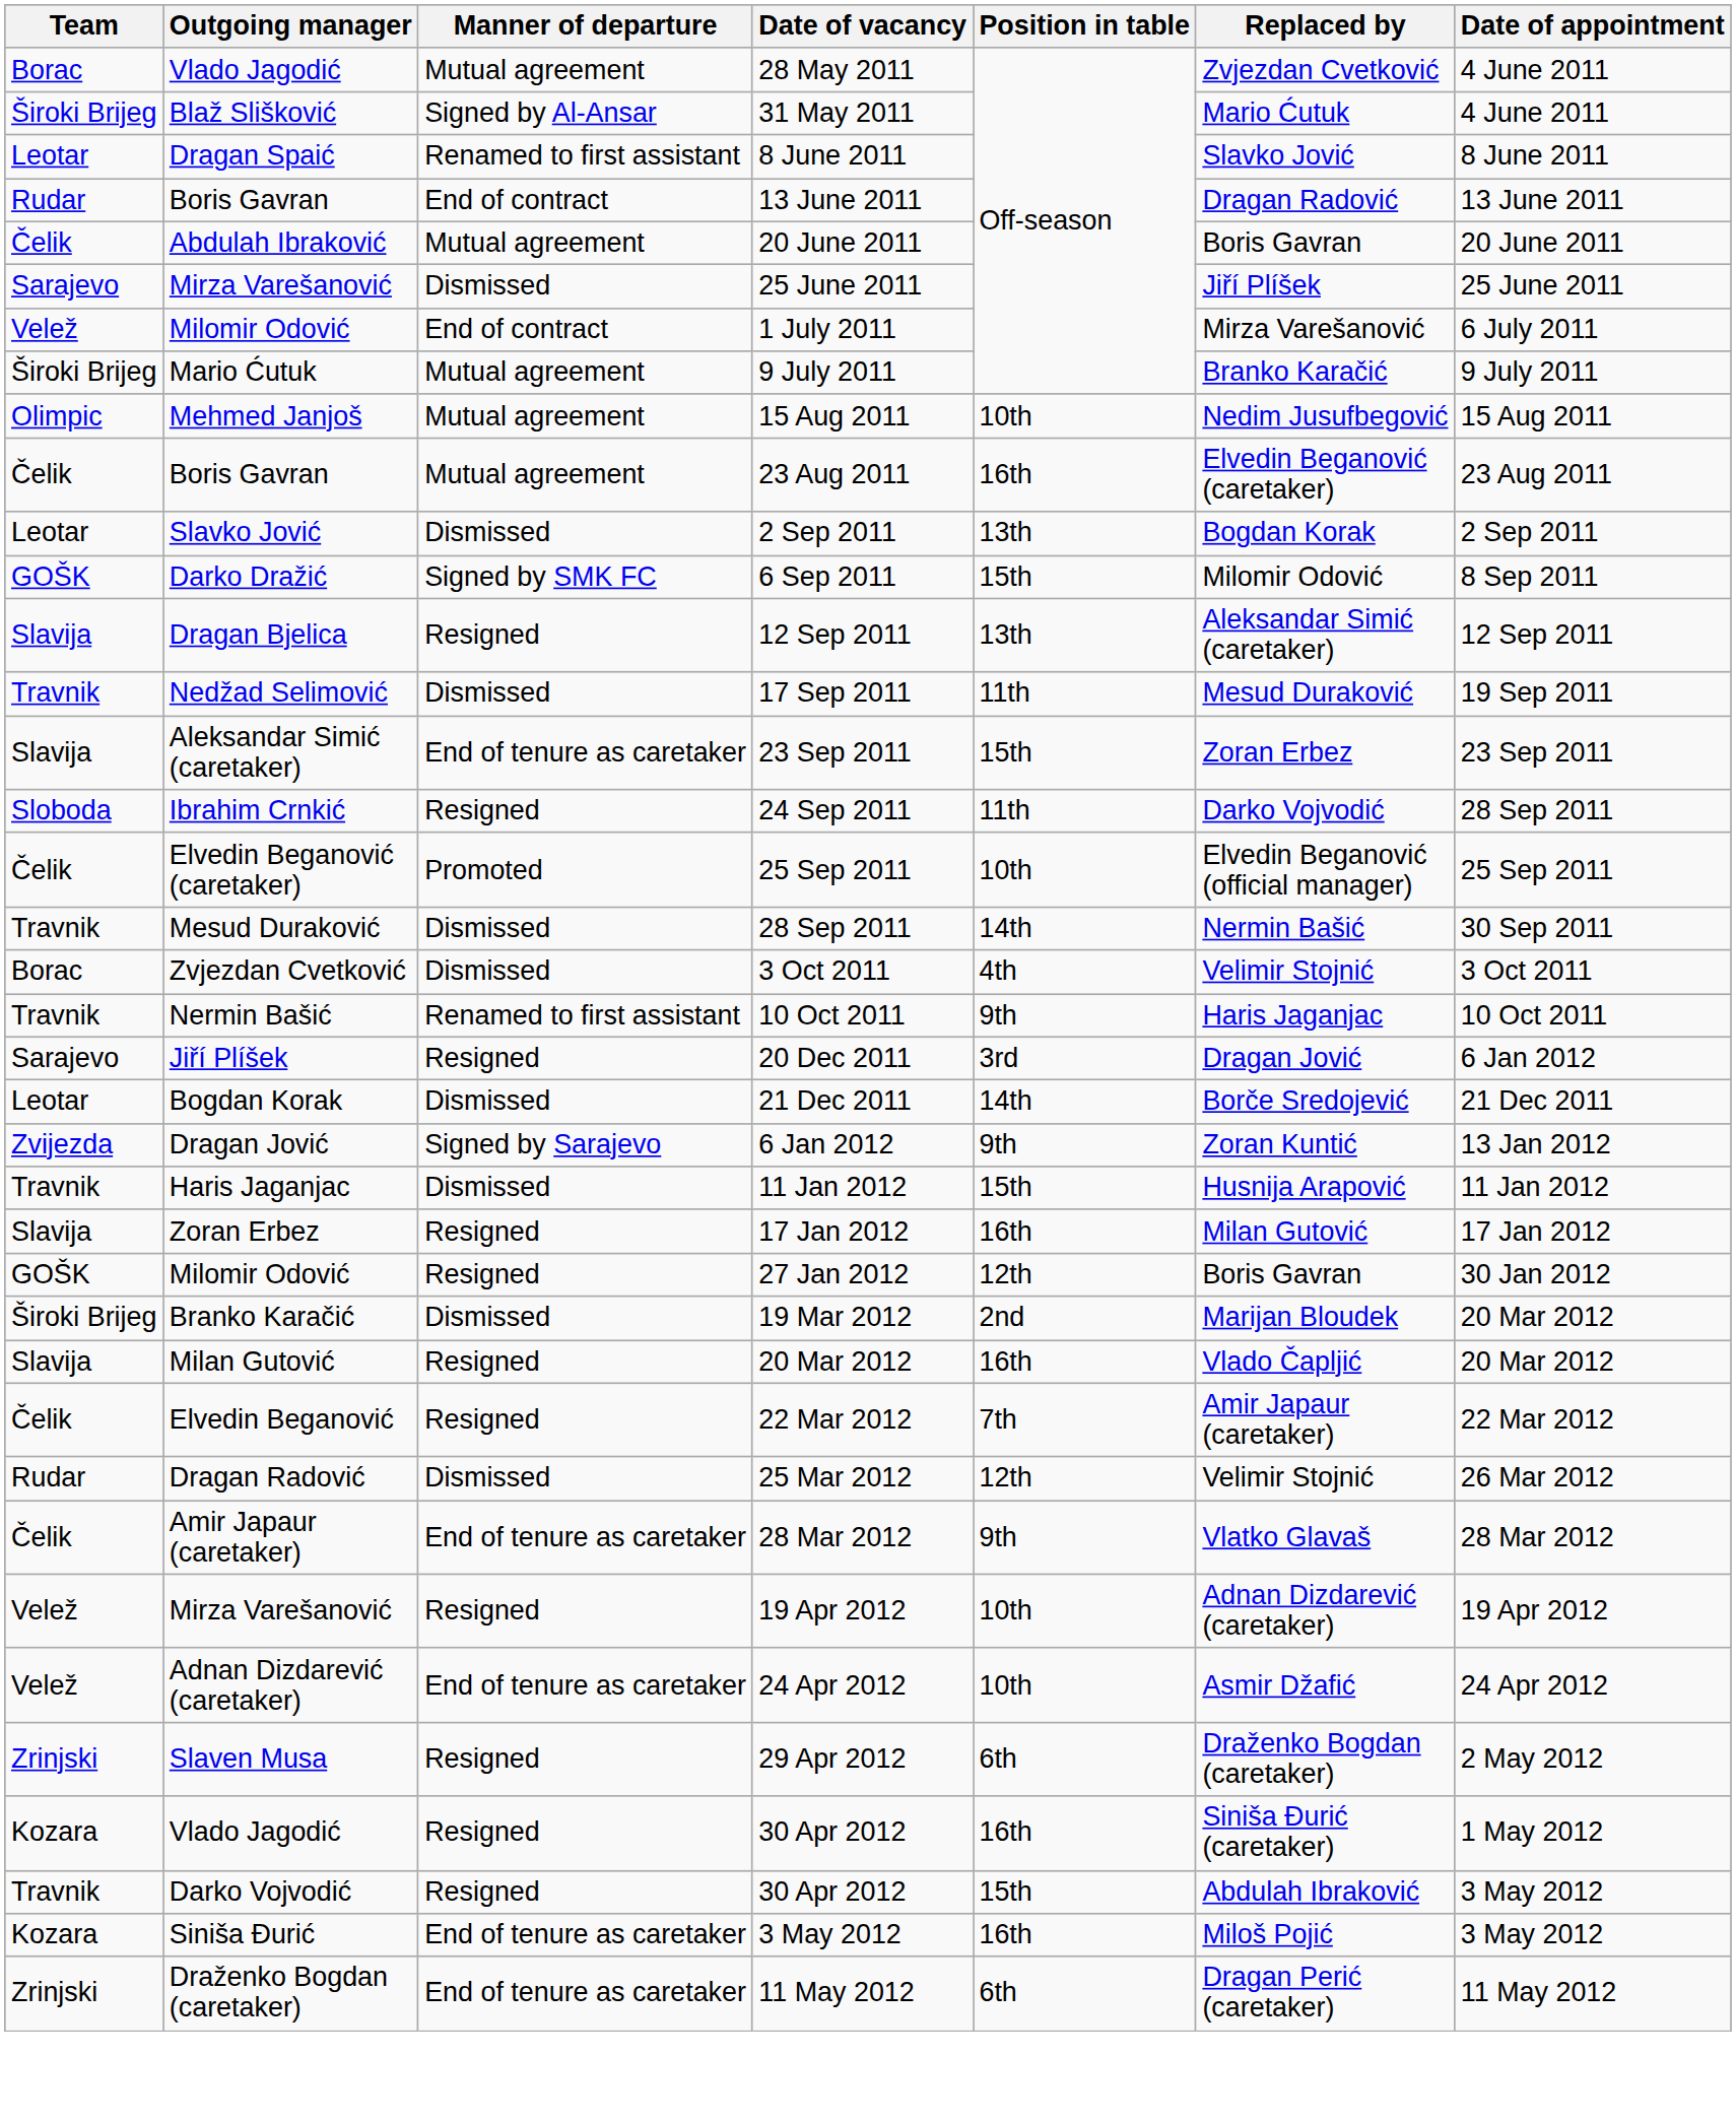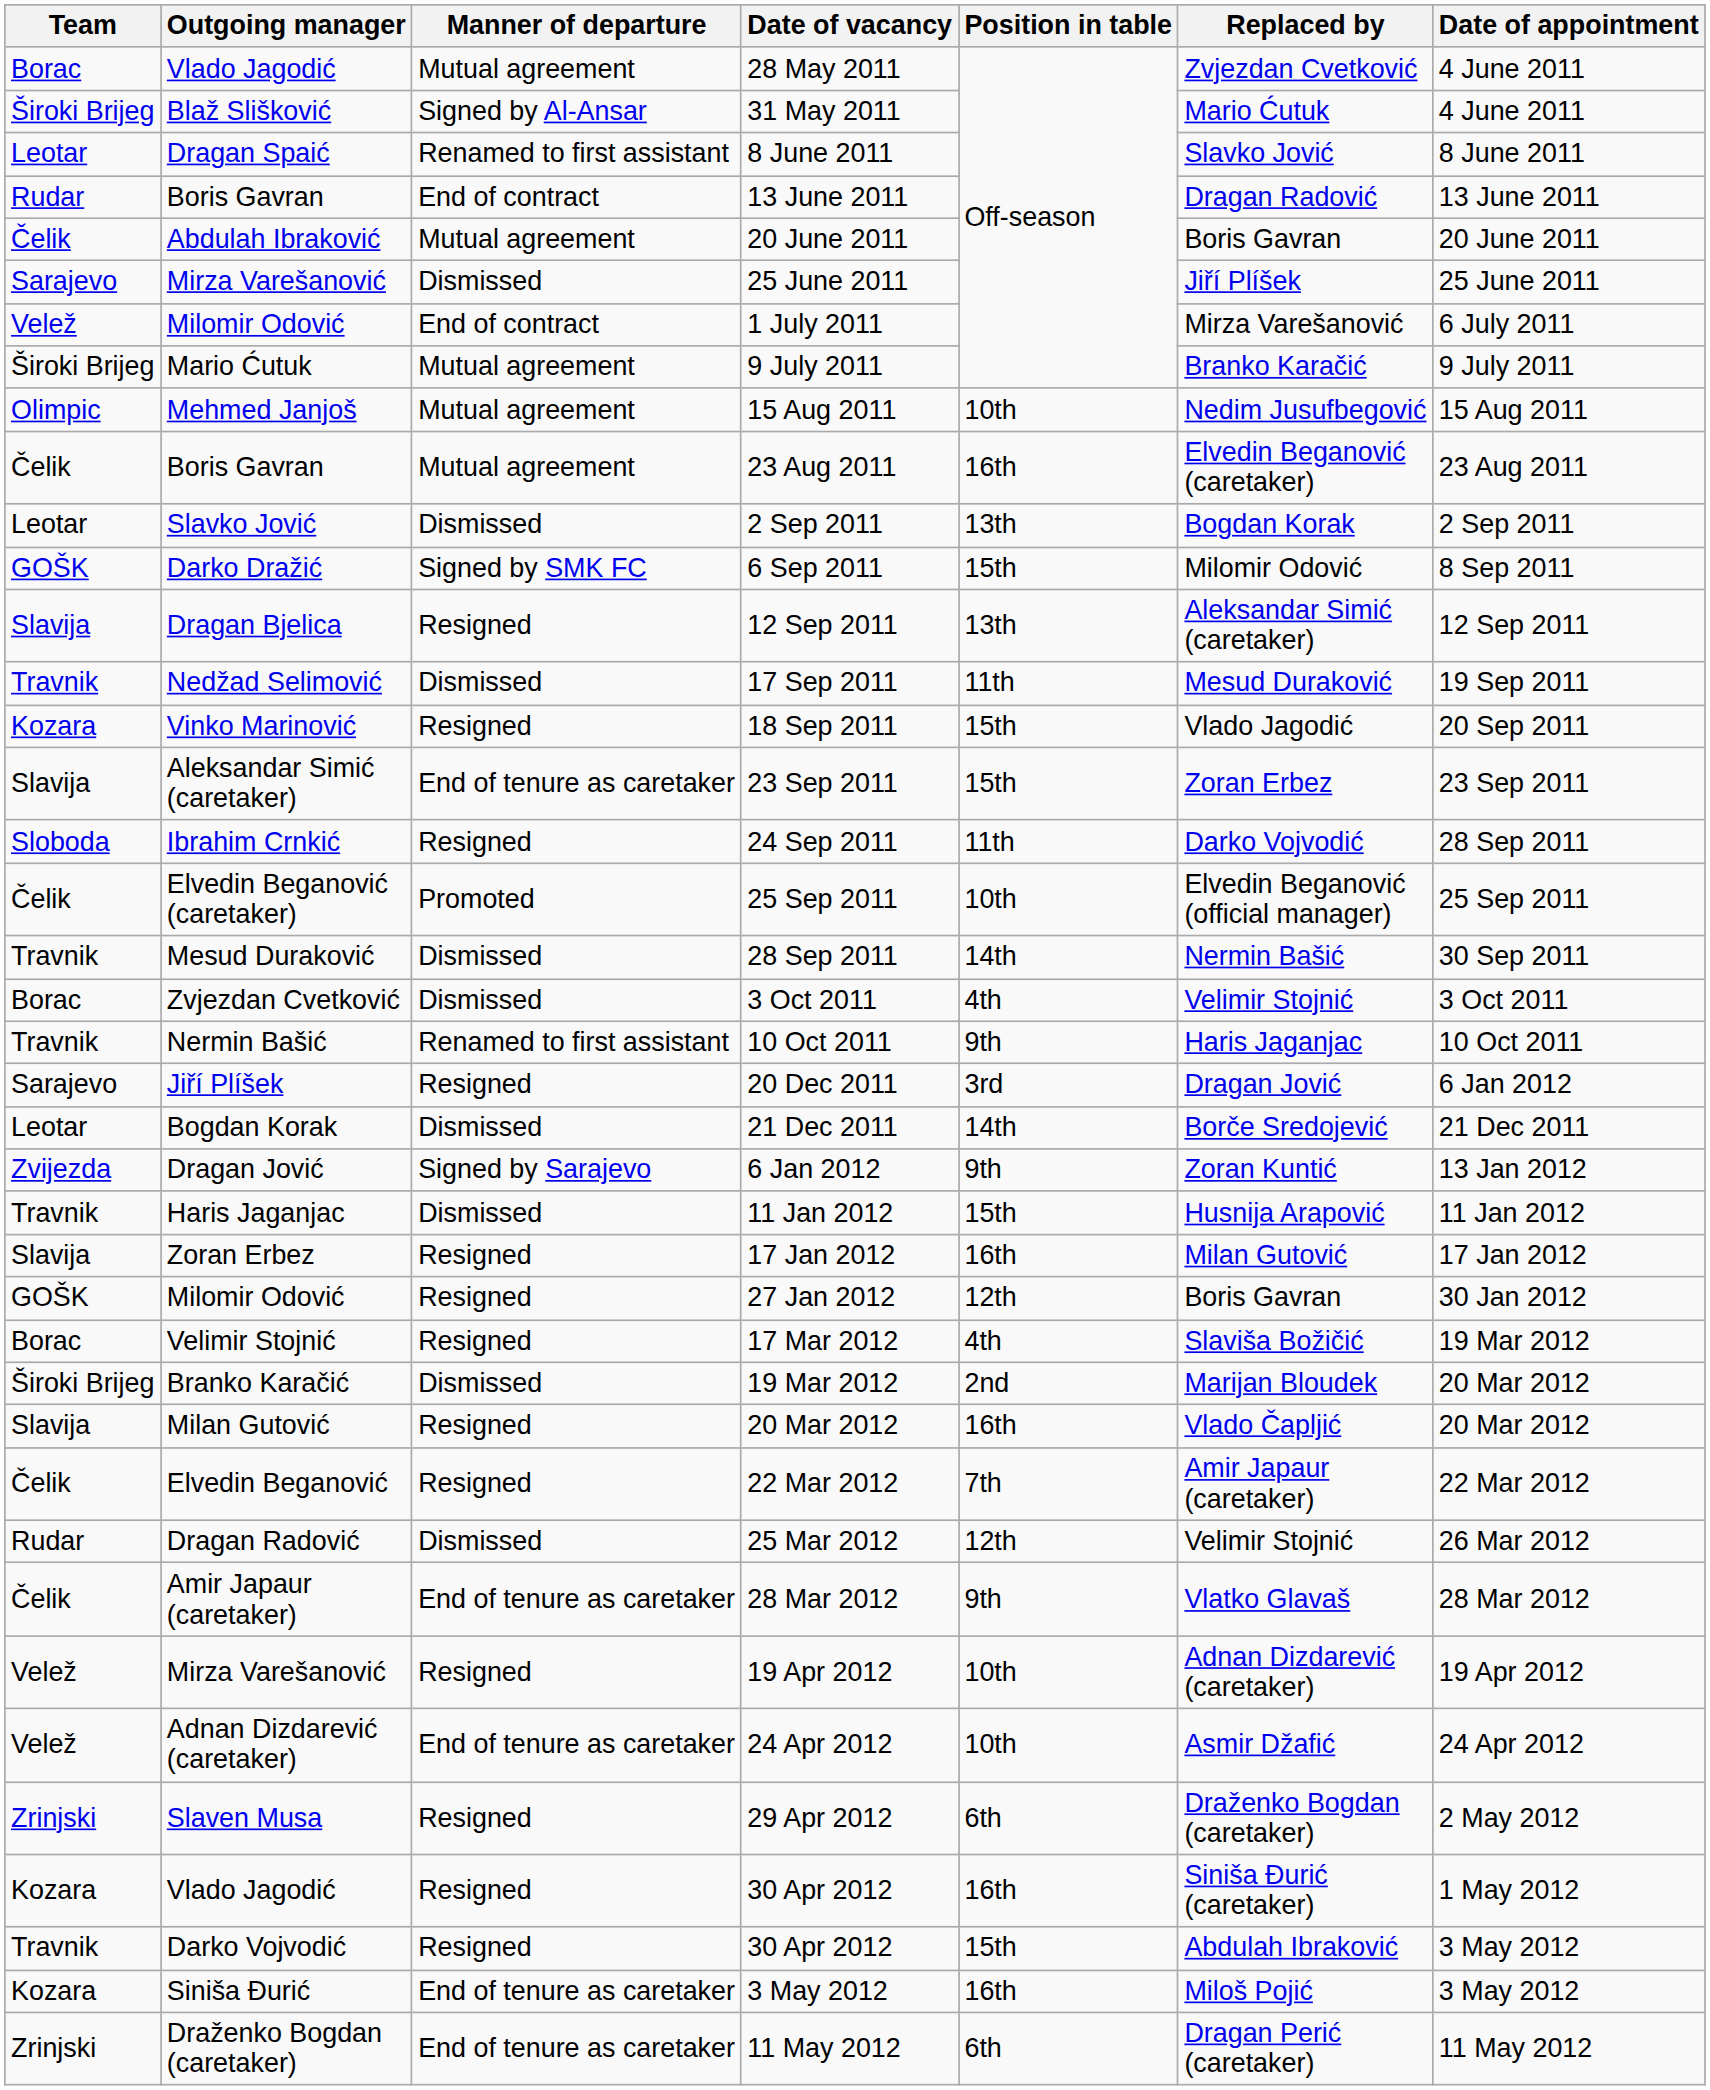 <table class="wikitable">
 <tr>
 <th>Team</th>
 <th>Outgoing manager</th>
 <th>Manner of departure</th>
 <th>Date of vacancy</th>
 <th>Position in table</th>
 <th>Replaced by</th>
 <th>Date of appointment<br></th>
 </tr>
 <tr>
 <td><a href='#'>Borac</a></td>
 <td> <a href='#'>Vlado Jagodić</a></td>
 <td>Mutual agreement</td>
 <td>28 May 2011</td>
 <td rowspan=8>Off-season</td>
 <td> <a href='#'>Zvjezdan Cvetković</a></td>
 <td>4 June 2011</td>
 </tr>
 <tr>
 <td><a href='#'>Široki Brijeg</a></td>
 <td> <a href='#'>Blaž Slišković</a></td>
 <td>Signed by <a href='#'>Al-Ansar</a></td>
 <td>31 May 2011</td>
 <td> <a href='#'>Mario Ćutuk</a></td>
 <td>4 June 2011</td>
 </tr>
 <tr>
 <td><a href='#'>Leotar</a></td>
 <td> <a href='#'>Dragan Spaić</a></td>
 <td>Renamed to first assistant</td>
 <td>8 June 2011</td>
 <td> <a href='#'>Slavko Jović</a></td>
 <td>8 June 2011</td>
 </tr>
 <tr>
 <td><a href='#'>Rudar</a></td>
 <td> Boris Gavran</td>
 <td>End of contract</td>
 <td>13 June 2011</td>
 <td> <a href='#'>Dragan Radović</a></td>
 <td>13 June 2011</td>
 </tr>
 <tr>
 <td><a href='#'>Čelik</a></td>
 <td> <a href='#'>Abdulah Ibraković</a></td>
 <td>Mutual agreement</td>
 <td>20 June 2011</td>
 <td> Boris Gavran</td>
 <td>20 June 2011</td>
 </tr>
 <tr>
 <td><a href='#'>Sarajevo</a></td>
 <td> <a href='#'>Mirza Varešanović</a></td>
 <td>Dismissed</td>
 <td>25 June 2011</td>
 <td> <a href='#'>Jiří Plíšek</a></td>
 <td>25 June 2011</td>
 </tr>
 <tr>
 <td><a href='#'>Velež</a></td>
 <td> <a href='#'>Milomir Odović</a></td>
 <td>End of contract</td>
 <td>1 July 2011</td>
 <td> Mirza Varešanović</td>
 <td>6 July 2011</td>
 </tr>
 <tr>
 <td>Široki Brijeg</td>
 <td> Mario Ćutuk</td>
 <td>Mutual agreement</td>
 <td>9 July 2011</td>
 <td> <a href='#'>Branko Karačić</a></td>
 <td>9 July 2011</td>
 </tr>
 <tr>
 <td><a href='#'>Olimpic</a></td>
 <td> <a href='#'>Mehmed Janjoš</a></td>
 <td>Mutual agreement</td>
 <td>15 Aug 2011</td>
 <td>10th</td>
 <td> <a href='#'>Nedim Jusufbegović</a></td>
 <td>15 Aug 2011</td>
 </tr>
 <tr>
 <td>Čelik</td>
 <td> Boris Gavran</td>
 <td>Mutual agreement</td>
 <td>23 Aug 2011</td>
 <td>16th</td>
 <td> <a href='#'>Elvedin Beganović</a><br>(caretaker)</td>
 <td>23 Aug 2011</td>
 </tr>
 <tr>
 <td>Leotar</td>
 <td> <a href='#'>Slavko Jović</a></td>
 <td>Dismissed</td>
 <td>2 Sep 2011</td>
 <td>13th</td>
 <td> <a href='#'>Bogdan Korak</a></td>
 <td>2 Sep 2011</td>
 </tr>
 <tr>
 <td><a href='#'>GOŠK</a></td>
 <td> <a href='#'>Darko Dražić</a></td>
 <td>Signed by <a href='#'>SMK FC</a></td>
 <td>6 Sep 2011</td>
 <td>15th</td>
 <td> Milomir Odović</td>
 <td>8 Sep 2011</td>
 </tr>
 <tr>
 <td><a href='#'>Slavija</a></td>
 <td> <a href='#'>Dragan Bjelica</a></td>
 <td>Resigned</td>
 <td>12 Sep 2011</td>
 <td>13th</td>
 <td> <a href='#'>Aleksandar Simić</a><br>(caretaker)</td>
 <td>12 Sep 2011</td>
 </tr>
 <tr>
 <td><a href='#'>Travnik</a></td>
 <td> <a href='#'>Nedžad Selimović</a></td>
 <td>Dismissed</td>
 <td>17 Sep 2011</td>
 <td>11th</td>
 <td> <a href='#'>Mesud Duraković</a></td>
 <td>19 Sep 2011</td>
 </tr>
 <tr>
+<td><a href='#'>Kozara</a></td>
+<td> <a href='#'>Vinko Marinović</a></td>
+<td>Resigned</td>
+<td>18 Sep 2011</td>
+<td>15th</td>
+<td> Vlado Jagodić</td>
+<td>20 Sep 2011</td>
+</tr>
+<tr>
 <td>Slavija</td>
 <td> Aleksandar Simić<br>(caretaker)</td>
 <td>End of tenure as caretaker</td>
 <td>23 Sep 2011</td>
 <td>15th</td>
 <td> <a href='#'>Zoran Erbez</a></td>
 <td>23 Sep 2011</td>
 </tr>
 <tr>
 <td><a href='#'>Sloboda</a></td>
 <td> <a href='#'>Ibrahim Crnkić</a></td>
 <td>Resigned</td>
 <td>24 Sep 2011</td>
 <td>11th</td>
 <td> <a href='#'>Darko Vojvodić</a></td>
 <td>28 Sep 2011</td>
 </tr>
 <tr>
 <td>Čelik</td>
 <td> Elvedin Beganović<br>(caretaker)</td>
 <td>Promoted</td>
 <td>25 Sep 2011</td>
 <td>10th</td>
 <td> Elvedin Beganović<br>(official manager)</td>
 <td>25 Sep 2011</td>
 </tr>
 <tr>
 <td>Travnik</td>
 <td> Mesud Duraković</td>
 <td>Dismissed</td>
 <td>28 Sep 2011</td>
 <td>14th</td>
 <td> <a href='#'>Nermin Bašić</a></td>
 <td>30 Sep 2011</td>
 </tr>
 <tr>
 <td>Borac</td>
 <td> Zvjezdan Cvetković</td>
 <td>Dismissed</td>
 <td>3 Oct 2011</td>
 <td>4th</td>
 <td> <a href='#'>Velimir Stojnić</a></td>
 <td>3 Oct 2011</td>
 </tr>
 <tr>
 <td>Travnik</td>
 <td> Nermin Bašić</td>
 <td>Renamed to first assistant</td>
 <td>10 Oct 2011</td>
 <td>9th</td>
 <td> <a href='#'>Haris Jaganjac</a></td>
 <td>10 Oct 2011</td>
 </tr>
 <tr>
 <td>Sarajevo</td>
 <td> <a href='#'>Jiří Plíšek</a></td>
 <td>Resigned</td>
 <td>20 Dec 2011</td>
 <td>3rd</td>
 <td> <a href='#'>Dragan Jović</a></td>
 <td>6 Jan 2012</td>
 </tr>
 <tr>
 <td>Leotar</td>
 <td> Bogdan Korak</td>
 <td>Dismissed</td>
 <td>21 Dec 2011</td>
 <td>14th</td>
 <td> <a href='#'>Borče Sredojević</a></td>
 <td>21 Dec 2011</td>
 </tr>
 <tr>
 <td><a href='#'>Zvijezda</a></td>
 <td> Dragan Jović</td>
 <td>Signed by <a href='#'>Sarajevo</a></td>
 <td>6 Jan 2012</td>
 <td>9th</td>
 <td> <a href='#'>Zoran Kuntić</a></td>
 <td>13 Jan 2012</td>
 </tr>
 <tr>
 <td NK Travnik>Travnik</td>
 <td> Haris Jaganjac</td>
 <td>Dismissed</td>
 <td>11 Jan 2012</td>
 <td>15th</td>
 <td> <a href='#'>Husnija Arapović</a></td>
 <td>11 Jan 2012</td>
 </tr>
 <tr>
 <td>Slavija</td>
 <td> Zoran Erbez</td>
 <td>Resigned</td>
 <td>17 Jan 2012</td>
 <td>16th</td>
 <td> <a href='#'>Milan Gutović</a></td>
 <td>17 Jan 2012</td>
 </tr>
 <tr>
 <td>GOŠK</td>
 <td> Milomir Odović</td>
 <td>Resigned</td>
 <td>27 Jan 2012</td>
 <td>12th</td>
 <td> Boris Gavran</td>
 <td>30 Jan 2012</td>
+</tr>
+<tr>
+<td>Borac</td>
+<td> Velimir Stojnić</td>
+<td>Resigned</td>
+<td>17 Mar 2012</td>
+<td>4th</td>
+<td> <a href='#'>Slaviša Božičić</a></td>
+<td>19 Mar 2012</td>
 </tr>
 <tr>
 <td>Široki Brijeg</td>
 <td> Branko Karačić</td>
 <td>Dismissed</td>
 <td>19 Mar 2012</td>
 <td>2nd</td>
 <td> <a href='#'>Marijan Bloudek</a></td>
 <td>20 Mar 2012</td>
 </tr>
 <tr>
 <td>Slavija</td>
 <td> Milan Gutović</td>
 <td>Resigned</td>
 <td>20 Mar 2012</td>
 <td>16th</td>
 <td> <a href='#'>Vlado Čapljić</a></td>
 <td>20 Mar 2012</td>
 </tr>
 <tr>
 <td>Čelik</td>
 <td> Elvedin Beganović</td>
 <td>Resigned</td>
 <td>22 Mar 2012</td>
 <td>7th</td>
 <td> <a href='#'>Amir Japaur</a><br>(caretaker)</td>
 <td>22 Mar 2012</td>
 </tr>
 <tr>
 <td>Rudar</td>
 <td> Dragan Radović</td>
 <td>Dismissed</td>
 <td>25 Mar 2012</td>
 <td>12th</td>
 <td> Velimir Stojnić</td>
 <td>26 Mar 2012</td>
 </tr>
 <tr>
 <td>Čelik</td>
 <td> Amir Japaur<br>(caretaker)</td>
 <td>End of tenure as caretaker</td>
 <td>28 Mar 2012</td>
 <td>9th</td>
 <td> <a href='#'>Vlatko Glavaš</a></td>
 <td>28 Mar 2012</td>
 </tr>
 <tr>
 <td>Velež</td>
 <td> Mirza Varešanović</td>
 <td>Resigned</td>
 <td>19 Apr 2012</td>
 <td>10th</td>
 <td> <a href='#'>Adnan Dizdarević</a><br>(caretaker)</td>
 <td>19 Apr 2012</td>
 </tr>
 <tr>
 <td>Velež</td>
 <td> Adnan Dizdarević<br>(caretaker)</td>
 <td>End of tenure as caretaker</td>
 <td>24 Apr 2012</td>
 <td>10th</td>
 <td> <a href='#'>Asmir Džafić</a></td>
 <td>24 Apr 2012</td>
 </tr>
 <tr>
 <td><a href='#'>Zrinjski</a></td>
 <td> <a href='#'>Slaven Musa</a></td>
 <td>Resigned</td>
 <td>29 Apr 2012</td>
 <td>6th</td>
 <td> <a href='#'>Draženko Bogdan</a><br>(caretaker)</td>
 <td>2 May 2012</td>
 </tr>
 <tr>
 <td>Kozara</td>
 <td> Vlado Jagodić</td>
 <td>Resigned</td>
 <td>30 Apr 2012</td>
 <td>16th</td>
 <td> <a href='#'>Siniša Đurić</a><br>(caretaker)</td>
 <td>1 May 2012</td>
 </tr>
 <tr>
 <td>Travnik</td>
 <td> Darko Vojvodić</td>
 <td>Resigned</td>
 <td>30 Apr 2012</td>
 <td>15th</td>
 <td> <a href='#'>Abdulah Ibraković</a></td>
 <td>3 May 2012</td>
 </tr>
 <tr>
 <td>Kozara</td>
 <td> Siniša Đurić</td>
 <td>End of tenure as caretaker</td>
 <td>3 May 2012</td>
 <td>16th</td>
 <td> <a href='#'>Miloš Pojić</a></td>
 <td>3 May 2012</td>
 </tr>
 <tr>
 <td>Zrinjski</td>
 <td> Draženko Bogdan<br>(caretaker)</td>
 <td>End of tenure as caretaker</td>
 <td>11 May 2012</td>
 <td>6th</td>
 <td> <a href='#'>Dragan Perić</a><br>(caretaker)</td>
 <td>11 May 2012</td>
 </tr>
 </table>
